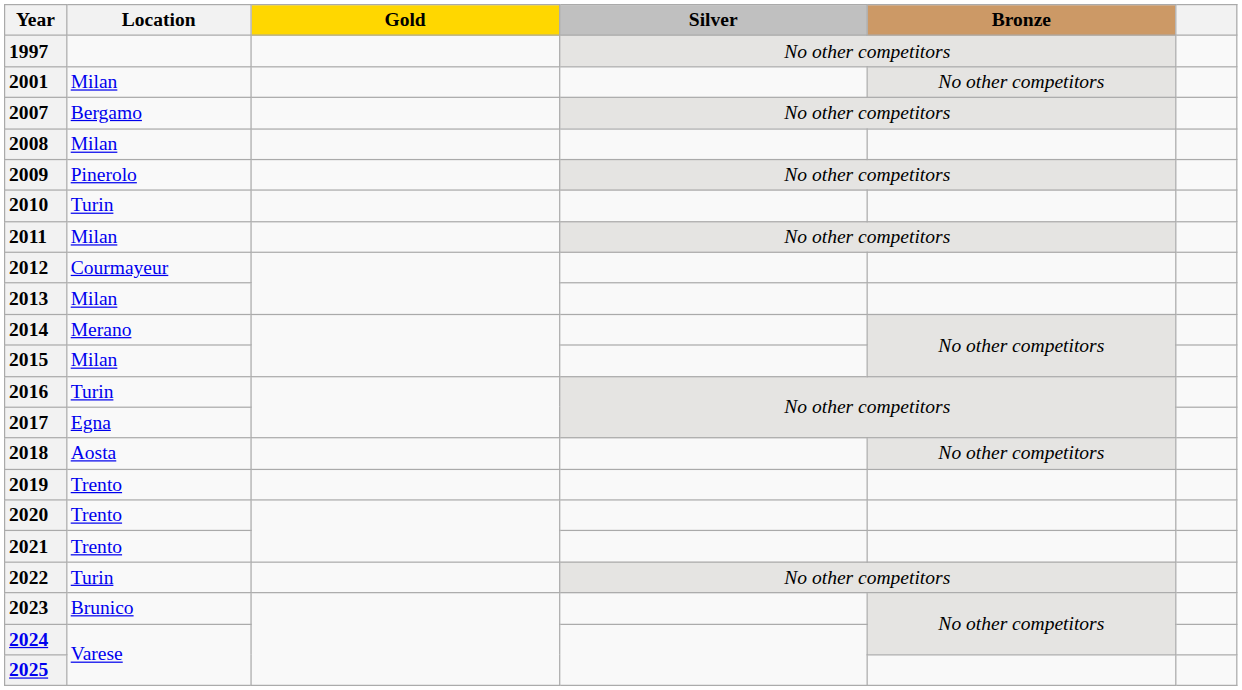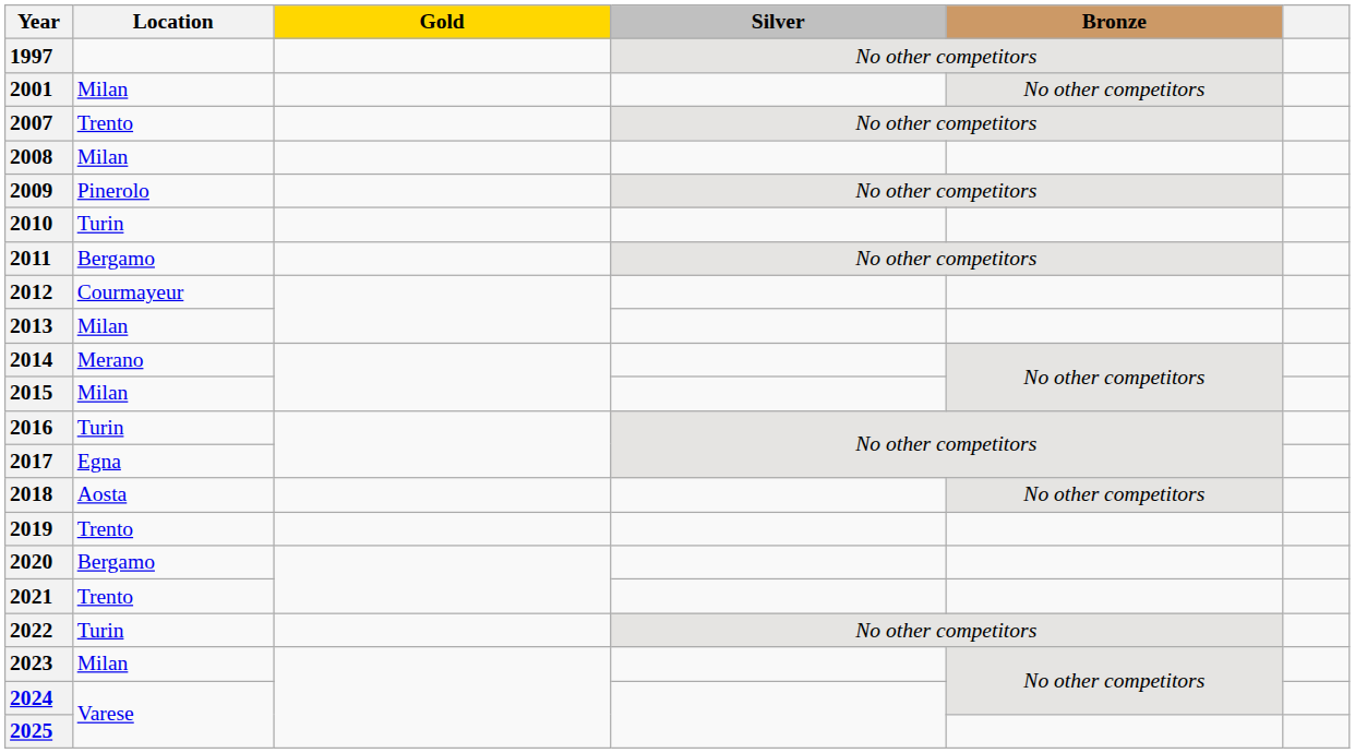 <table class="wikitable unsortable" style="text-align:left; width:80%">
 <tr>
 <th scope="col" style="text-align:center; width:5%">Year</th>
 <th scope="col" style="text-align:center; width:15%">Location</th>
 <th scope="col" style="text-align:center; width:25%; background:gold">Gold</th>
 <th scope="col" style="text-align:center; width:25%; background:silver">Silver</th>
 <th scope="col" style="text-align:center; width:25%; background:#c96">Bronze</th>
 <th scope="col" style="text-align:center; width:5%"></th>
 </tr>
 <tr>
 <th scope="row" style="text-align:left">1997</th>
 <td></td>
 <td></td>
 <td colspan="2" align="center" bgcolor="e5e4e2"><em>No other competitors</em></td>
 <td></td>
 </tr>
 <tr>
 <th scope="row" style="text-align:left">2001</th>
 <td><a href='#'>Milan</a></td>
 <td></td>
 <td></td>
 <td align="center" bgcolor="e5e4e2"><em>No other competitors</em></td>
 <td></td>
 </tr>
 <tr>
 <th scope="row" style="text-align:left">2007</th>
-<td><a href='#'>Bergamo</a></td>
+<td><a href='#'>Trento</a></td>
 <td></td>
 <td colspan="2" align="center" bgcolor="e5e4e2"><em>No other competitors</em></td>
 <td></td>
 </tr>
 <tr>
 <th scope="row" style="text-align:left">2008</th>
 <td><a href='#'>Milan</a></td>
 <td></td>
 <td></td>
 <td></td>
 <td></td>
 </tr>
 <tr>
 <th scope="row" style="text-align:left">2009</th>
 <td><a href='#'>Pinerolo</a></td>
 <td></td>
 <td colspan="2" align="center" bgcolor="e5e4e2"><em>No other competitors</em></td>
 <td></td>
 </tr>
 <tr>
 <th scope="row" style="text-align:left">2010</th>
 <td><a href='#'>Turin</a></td>
 <td></td>
 <td></td>
 <td></td>
 <td></td>
 </tr>
 <tr>
 <th scope="row" style="text-align:left">2011</th>
-<td><a href='#'>Milan</a></td>
+<td><a href='#'>Bergamo</a></td>
 <td></td>
 <td colspan="2" align="center" bgcolor="e5e4e2"><em>No other competitors</em></td>
 <td></td>
 </tr>
 <tr>
 <th scope="row" style="text-align:left">2012</th>
 <td><a href='#'>Courmayeur</a></td>
 <td rowspan="2"></td>
 <td></td>
 <td></td>
 <td></td>
 </tr>
 <tr>
 <th scope="row" style="text-align:left">2013</th>
 <td><a href='#'>Milan</a></td>
 <td></td>
 <td></td>
 <td></td>
 </tr>
 <tr>
 <th scope="row" style="text-align:left">2014</th>
 <td><a href='#'>Merano</a></td>
 <td rowspan="2"></td>
 <td></td>
 <td rowspan="2" align="center" bgcolor="e5e4e2"><em>No other competitors</em></td>
 <td></td>
 </tr>
 <tr>
 <th scope="row" style="text-align:left">2015</th>
 <td><a href='#'>Milan</a></td>
 <td></td>
 <td></td>
 </tr>
 <tr>
 <th scope="row" style="text-align:left">2016</th>
 <td><a href='#'>Turin</a></td>
 <td rowspan="2"></td>
 <td colspan="2" rowspan="2" align="center" bgcolor="e5e4e2"><em>No other competitors</em></td>
 <td></td>
 </tr>
 <tr>
 <th scope="row" style="text-align:left">2017</th>
 <td><a href='#'>Egna</a></td>
 <td></td>
 </tr>
 <tr>
 <th scope="row" style="text-align:left">2018</th>
 <td><a href='#'>Aosta</a></td>
 <td></td>
 <td></td>
 <td align="center" bgcolor="e5e4e2"><em>No other competitors</em></td>
 <td></td>
 </tr>
 <tr>
 <th scope="row" style="text-align:left">2019</th>
 <td><a href='#'>Trento</a></td>
 <td></td>
 <td></td>
 <td></td>
 <td></td>
 </tr>
 <tr>
 <th scope="row" style="text-align:left">2020</th>
-<td><a href='#'>Trento</a></td>
+<td><a href='#'>Bergamo</a></td>
 <td rowspan="2"></td>
 <td></td>
 <td></td>
 <td></td>
 </tr>
 <tr>
 <th scope="row" style="text-align:left">2021</th>
 <td><a href='#'>Trento</a></td>
 <td></td>
 <td></td>
 <td></td>
 </tr>
 <tr>
 <th scope="row" style="text-align:left">2022</th>
 <td><a href='#'>Turin</a></td>
 <td></td>
 <td colspan="2" align="center" bgcolor="e5e4e2"><em>No other competitors</em></td>
 <td></td>
 </tr>
 <tr>
 <th scope="row" style="text-align:left">2023</th>
-<td><a href='#'>Brunico</a></td>
+<td><a href='#'>Milan</a></td>
 <td rowspan="3"></td>
 <td></td>
 <td rowspan="2" align="center" bgcolor="e5e4e2"><em>No other competitors</em></td>
 <td></td>
 </tr>
 <tr>
 <th scope="row" style="text-align:left"><a href='#'>2024</a></th>
 <td rowspan="2"><a href='#'>Varese</a></td>
 <td rowspan="2"></td>
 <td></td>
 </tr>
 <tr>
 <th scope="row" style="text-align:left"><a href='#'>2025</a></th>
 <td></td>
 <td></td>
 </tr>
 </table>
